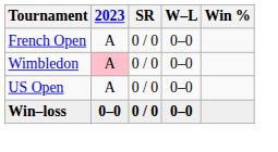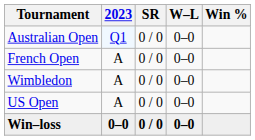 <table class="wikitable" style="text-align:center">
 <tr>
 <th>Tournament</th>
 <th><a href='#'>2023</a></th>
 <th>SR</th>
 <th>W–L</th>
 <th>Win %</th>
+</tr>
+<tr>
+<td align="left"><a href='#'>Australian Open</a></td>
+<td bgcolor=f0f8ff><a href='#'>Q1</a></td>
+<td>0 / 0</td>
+<td>0–0</td>
+<td></td>
 </tr>
 <tr>
 <td align="left"><a href='#'>French Open</a></td>
 <td>A</td>
 <td>0 / 0</td>
 <td>0–0</td>
 <td></td>
 </tr>
 <tr>
 <td align="left"><a href='#'>Wimbledon</a></td>
-<td style="background: pink;">A</td>
+<td>A</td>
 <td>0 / 0</td>
 <td>0–0</td>
 <td></td>
 </tr>
 <tr>
 <td align="left"><a href='#'>US Open</a></td>
 <td>A</td>
 <td>0 / 0</td>
 <td>0–0</td>
 <td></td>
 </tr>
 <tr style="background:#efefef;font-weight:bold">
 <td style="text-align:left">Win–loss</td>
 <td>0–0</td>
 <td>0 / 0</td>
 <td>0–0</td>
 <td></td>
 </tr>
 </table>
